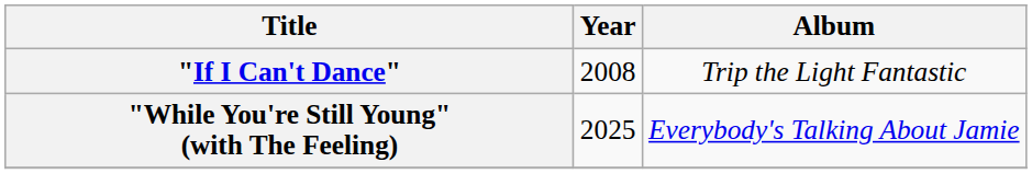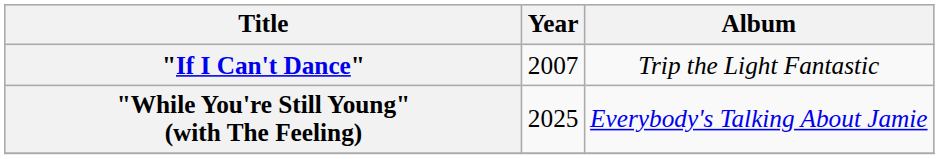 <table class="wikitable plainrowheaders" style="text-align:center;">
 <tr>
 <th scope="col" style="width:20em;">Title</th>
 <th scope="col">Year</th>
 <th scope="col">Album</th>
 </tr>
 <tr>
 <th scope="row">"<a href='#'>If I Can't Dance</a>"</th>
-<td>2008</td>
+<td>2007</td>
 <td><em>Trip the Light Fantastic</em></td>
 </tr>
 <tr>
 <th scope="row">"While You're Still Young"<br><span>(with The Feeling)</span></th>
 <td>2025</td>
 <td><em><a href='#'>Everybody's Talking About Jamie</a></em></td>
 </tr>
 <tr>
 </tr>
 </table>
